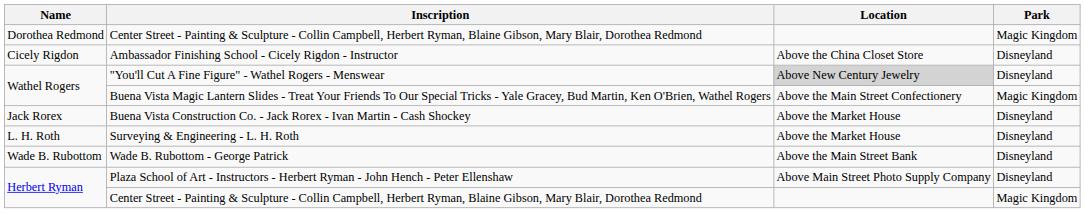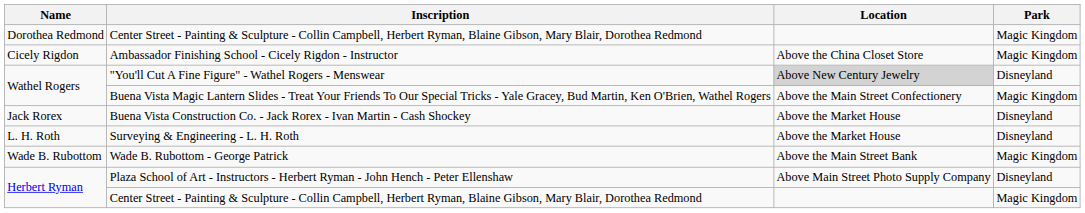 <table class="wikitable" style="font-size: 95%">
 <tr>
 <th>Name</th>
 <th>Inscription</th>
 <th>Location</th>
 <th>Park</th>
 </tr>
 <tr>
 <td>Dorothea Redmond</td>
 <td>Center Street - Painting & Sculpture - Collin Campbell, Herbert Ryman, Blaine Gibson, Mary Blair, Dorothea Redmond</td>
 <td></td>
 <td>Magic Kingdom</td>
 </tr>
 <tr>
 <td>Cicely Rigdon</td>
 <td>Ambassador Finishing School - Cicely Rigdon - Instructor</td>
 <td>Above the China Closet Store</td>
-<td>Disneyland</td>
+<td>Magic Kingdom</td>
 </tr>
 <tr>
 <td rowspan="2">Wathel Rogers</td>
 <td>"You'll Cut A Fine Figure" - Wathel Rogers - Menswear</td>
 <td style="background: lightgrey;">Above New Century Jewelry</td>
 <td>Disneyland</td>
 </tr>
 <tr>
 <td>Buena Vista Magic Lantern Slides - Treat Your Friends To Our Special Tricks - Yale Gracey, Bud Martin, Ken O'Brien, Wathel Rogers</td>
 <td>Above the Main Street Confectionery</td>
 <td>Magic Kingdom</td>
 </tr>
 <tr>
 <td>Jack Rorex</td>
 <td>Buena Vista Construction Co. - Jack Rorex - Ivan Martin - Cash Shockey</td>
 <td>Above the Market House</td>
 <td>Disneyland</td>
 </tr>
 <tr>
 <td>L. H. Roth</td>
 <td>Surveying & Engineering - L. H. Roth</td>
 <td>Above the Market House</td>
 <td>Disneyland</td>
 </tr>
 <tr>
 <td>Wade B. Rubottom</td>
 <td>Wade B. Rubottom - George Patrick</td>
 <td>Above the Main Street Bank</td>
-<td>Disneyland</td>
+<td>Magic Kingdom</td>
 </tr>
 <tr>
 <td rowspan="2"><a href='#'>Herbert Ryman</a></td>
 <td>Plaza School of Art - Instructors - Herbert Ryman - John Hench - Peter Ellenshaw</td>
 <td>Above Main Street Photo Supply Company</td>
 <td>Disneyland</td>
 </tr>
 <tr>
 <td>Center Street - Painting & Sculpture - Collin Campbell, Herbert Ryman, Blaine Gibson, Mary Blair, Dorothea Redmond</td>
 <td></td>
 <td>Magic Kingdom</td>
 </tr>
 </table>
